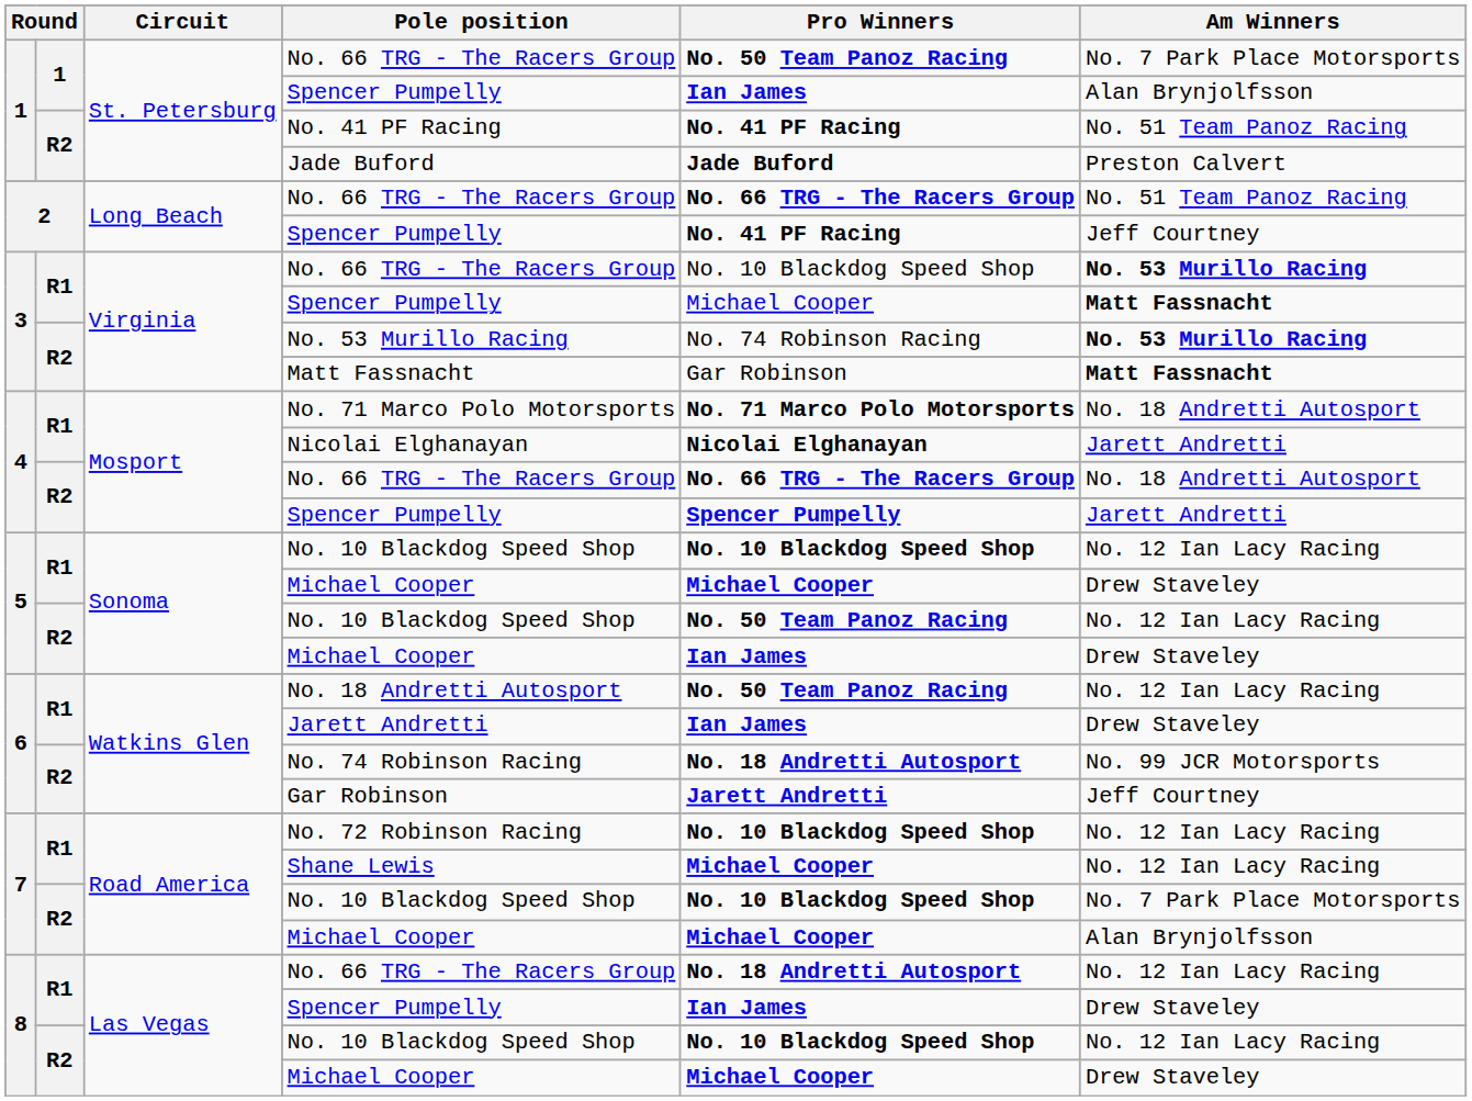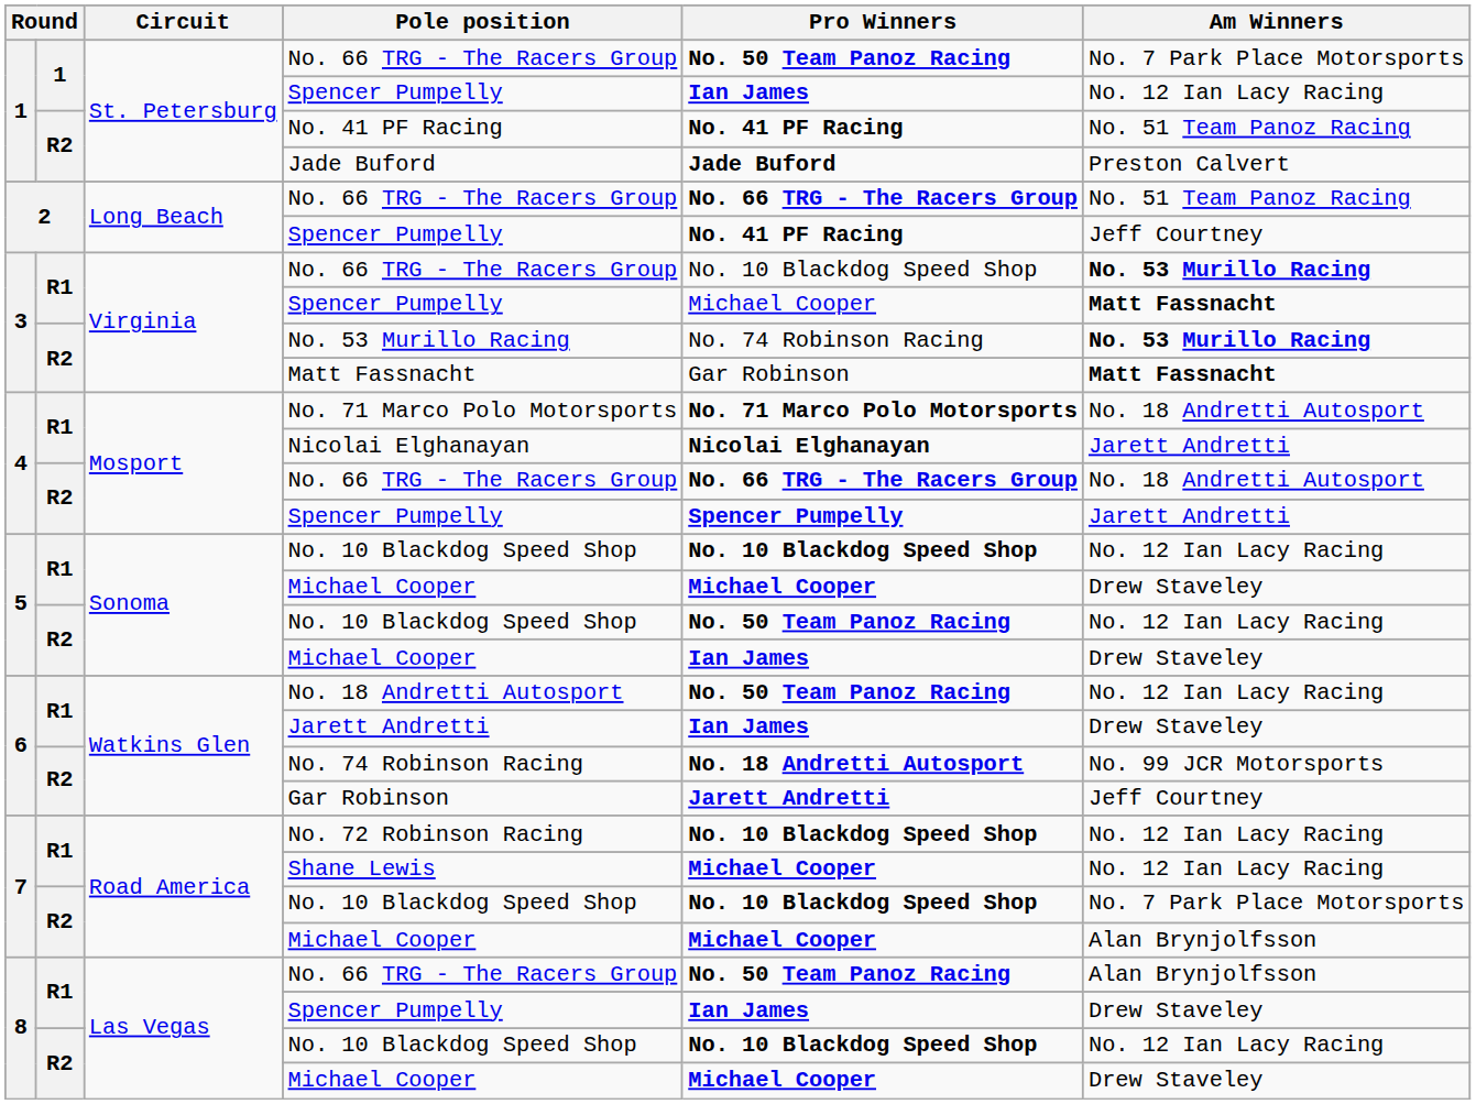 <table class="wikitable" style="font-size: 85%;">
 <tr>
 <th colspan=2>Round</th>
 <th>Circuit</th>
 <th>Pole position</th>
 <th>Pro Winners</th>
 <th>Am Winners</th>
 </tr>
 <tr>
 <th rowspan=4>1</th>
 <th rowspan=2>1</th>
 <td rowspan=4> <a href='#'>St. Petersburg</a></td>
 <td> No. 66 <a href='#'>TRG - The Racers Group</a></td>
 <td><strong> No. 50 <a href='#'>Team Panoz Racing</a></strong></td>
 <td> No. 7 Park Place Motorsports</td>
 </tr>
 <tr>
 <td> <a href='#'>Spencer Pumpelly</a></td>
 <td><strong> <a href='#'>Ian James</a></strong></td>
-<td> Alan Brynjolfsson</td>
+<td> No. 12 Ian Lacy Racing</td>
 </tr>
 <tr>
 <th rowspan=2>R2</th>
 <td> No. 41 PF Racing</td>
 <td><strong> No. 41 PF Racing</strong></td>
 <td> No. 51 <a href='#'>Team Panoz Racing</a></td>
 </tr>
 <tr>
 <td> Jade Buford</td>
 <td><strong> Jade Buford</strong></td>
 <td> Preston Calvert</td>
 </tr>
 <tr>
 <th colspan=2 rowspan=2>2</th>
 <td rowspan=2> <a href='#'>Long Beach</a></td>
 <td> No. 66 <a href='#'>TRG - The Racers Group</a></td>
 <td><strong> No. 66 <a href='#'>TRG - The Racers Group</a></strong></td>
 <td> No. 51 <a href='#'>Team Panoz Racing</a></td>
 </tr>
 <tr>
 <td> <a href='#'>Spencer Pumpelly</a></td>
 <td><strong> No. 41 PF Racing</strong></td>
 <td> Jeff Courtney</td>
 </tr>
 <tr>
 <th rowspan=4>3</th>
 <th rowspan=2>R1</th>
 <td rowspan=4> <a href='#'>Virginia</a></td>
 <td> No. 66 <a href='#'>TRG - The Racers Group</a></td>
 <td> No. 10 Blackdog Speed Shop</td>
 <td><strong> No. 53 <a href='#'>Murillo Racing</a></strong></td>
 </tr>
 <tr>
 <td> <a href='#'>Spencer Pumpelly</a></td>
 <td> <a href='#'>Michael Cooper</a></td>
 <td><strong> Matt Fassnacht</strong></td>
 </tr>
 <tr>
 <th rowspan=2>R2</th>
 <td> No. 53 <a href='#'>Murillo Racing</a></td>
 <td> No. 74 Robinson Racing</td>
 <td><strong> No. 53 <a href='#'>Murillo Racing</a></strong></td>
 </tr>
 <tr>
 <td> Matt Fassnacht</td>
 <td> Gar Robinson</td>
 <td><strong> Matt Fassnacht</strong></td>
 </tr>
 <tr>
 <th rowspan=4>4</th>
 <th rowspan=2>R1</th>
 <td rowspan=4> <a href='#'>Mosport</a></td>
 <td> No. 71 Marco Polo Motorsports</td>
 <td><strong> No. 71 Marco Polo Motorsports</strong></td>
 <td> No. 18 <a href='#'>Andretti Autosport</a></td>
 </tr>
 <tr>
 <td> Nicolai Elghanayan</td>
 <td><strong> Nicolai Elghanayan</strong></td>
 <td> <a href='#'>Jarett Andretti</a></td>
 </tr>
 <tr>
 <th rowspan=2>R2</th>
 <td> No. 66 <a href='#'>TRG - The Racers Group</a></td>
 <td><strong> No. 66 <a href='#'>TRG - The Racers Group</a></strong></td>
 <td> No. 18 <a href='#'>Andretti Autosport</a></td>
 </tr>
 <tr>
 <td> <a href='#'>Spencer Pumpelly</a></td>
 <td><strong> <a href='#'>Spencer Pumpelly</a></strong></td>
 <td> <a href='#'>Jarett Andretti</a></td>
 </tr>
 <tr>
 <th rowspan=4>5</th>
 <th rowspan=2>R1</th>
 <td rowspan=4> <a href='#'>Sonoma</a></td>
 <td> No. 10 Blackdog Speed Shop</td>
 <td><strong> No. 10 Blackdog Speed Shop</strong></td>
 <td> No. 12 Ian Lacy Racing</td>
 </tr>
 <tr>
 <td> <a href='#'>Michael Cooper</a></td>
 <td><strong> <a href='#'>Michael Cooper</a></strong></td>
 <td> Drew Staveley</td>
 </tr>
 <tr>
 <th rowspan=2>R2</th>
 <td> No. 10 Blackdog Speed Shop</td>
 <td><strong> No. 50 <a href='#'>Team Panoz Racing</a></strong></td>
 <td> No. 12 Ian Lacy Racing</td>
 </tr>
 <tr>
 <td> <a href='#'>Michael Cooper</a></td>
 <td><strong> <a href='#'>Ian James</a></strong></td>
 <td> Drew Staveley</td>
 </tr>
 <tr>
 <th rowspan=4>6</th>
 <th rowspan=2>R1</th>
 <td rowspan=4> <a href='#'>Watkins Glen</a></td>
 <td> No. 18 <a href='#'>Andretti Autosport</a></td>
 <td><strong> No. 50 <a href='#'>Team Panoz Racing</a></strong></td>
 <td> No. 12 Ian Lacy Racing</td>
 </tr>
 <tr>
 <td> <a href='#'>Jarett Andretti</a></td>
 <td><strong> <a href='#'>Ian James</a></strong></td>
 <td> Drew Staveley</td>
 </tr>
 <tr>
 <th rowspan=2>R2</th>
 <td> No. 74 Robinson Racing</td>
 <td><strong> No. 18 <a href='#'>Andretti Autosport</a></strong></td>
 <td> No. 99 JCR Motorsports</td>
 </tr>
 <tr>
 <td> Gar Robinson</td>
 <td><strong> <a href='#'>Jarett Andretti</a></strong></td>
 <td> Jeff Courtney</td>
 </tr>
 <tr>
 <th rowspan=4>7</th>
 <th rowspan=2>R1</th>
 <td rowspan=4> <a href='#'>Road America</a></td>
 <td> No. 72 Robinson Racing</td>
 <td><strong> No. 10 Blackdog Speed Shop</strong></td>
 <td> No. 12 Ian Lacy Racing</td>
 </tr>
 <tr>
 <td> <a href='#'>Shane Lewis</a></td>
 <td><strong> <a href='#'>Michael Cooper</a></strong></td>
 <td> No. 12 Ian Lacy Racing</td>
 </tr>
 <tr>
 <th rowspan=2>R2</th>
 <td> No. 10 Blackdog Speed Shop</td>
 <td><strong> No. 10 Blackdog Speed Shop</strong></td>
 <td> No. 7 Park Place Motorsports</td>
 </tr>
 <tr>
 <td> <a href='#'>Michael Cooper</a></td>
 <td><strong> <a href='#'>Michael Cooper</a></strong></td>
 <td> Alan Brynjolfsson</td>
 </tr>
 <tr>
 <th rowspan=4>8</th>
 <th rowspan=2>R1</th>
 <td rowspan=4> <a href='#'>Las Vegas</a></td>
 <td> No. 66 <a href='#'>TRG - The Racers Group</a></td>
-<td><strong> No. 18 <a href='#'>Andretti Autosport</a></strong></td>
-<td> No. 12 Ian Lacy Racing</td>
+<td><strong> No. 50 <a href='#'>Team Panoz Racing</a></strong></td>
+<td> Alan Brynjolfsson</td>
 </tr>
 <tr>
 <td> <a href='#'>Spencer Pumpelly</a></td>
 <td><strong> <a href='#'>Ian James</a></strong></td>
 <td> Drew Staveley</td>
 </tr>
 <tr>
 <th rowspan=2>R2</th>
 <td> No. 10 Blackdog Speed Shop</td>
 <td><strong> No. 10 Blackdog Speed Shop</strong></td>
 <td> No. 12 Ian Lacy Racing</td>
 </tr>
 <tr>
 <td> <a href='#'>Michael Cooper</a></td>
 <td><strong> <a href='#'>Michael Cooper</a></strong></td>
 <td> Drew Staveley</td>
 </tr>
 </table>
